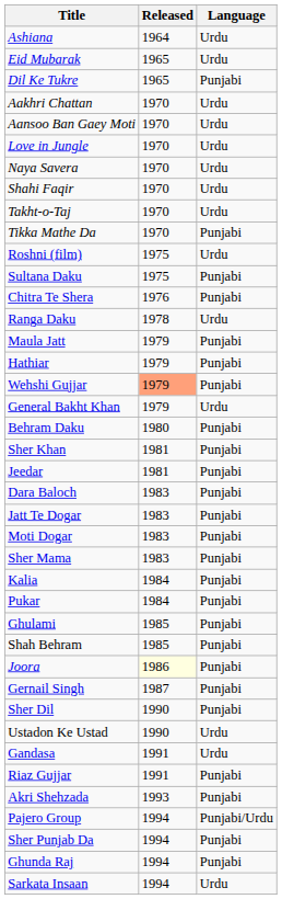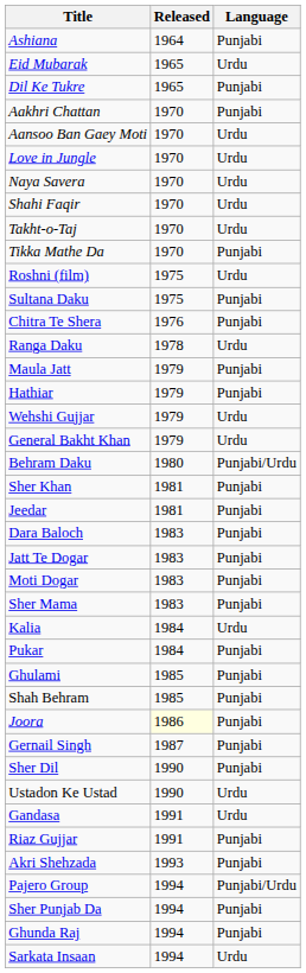 <table class="wikitable">
 <tr>
 <th>Title</th>
 <th>Released</th>
 <th>Language</th>
 </tr>
 <tr>
 <td><em><a href='#'>Ashiana</a></em></td>
 <td>1964</td>
-<td>Urdu</td>
+<td>Punjabi</td>
 </tr>
 <tr>
 <td><em><a href='#'>Eid Mubarak</a></em></td>
 <td>1965</td>
 <td>Urdu</td>
 </tr>
 <tr>
 <td><em><a href='#'>Dil Ke Tukre</a></em></td>
 <td>1965</td>
 <td>Punjabi</td>
 </tr>
 <tr>
 <td><em>Aakhri Chattan</em></td>
 <td>1970</td>
-<td>Urdu</td>
+<td>Punjabi</td>
 </tr>
 <tr>
 <td><em>Aansoo Ban Gaey Moti</em></td>
 <td>1970</td>
 <td>Urdu</td>
 </tr>
 <tr>
 <td><em><a href='#'>Love in Jungle</a></em></td>
 <td>1970</td>
 <td>Urdu</td>
 </tr>
 <tr>
 <td><em>Naya Savera</em></td>
 <td>1970</td>
 <td>Urdu</td>
 </tr>
 <tr>
 <td><em>Shahi Faqir</em></td>
 <td>1970</td>
 <td>Urdu</td>
 </tr>
 <tr>
 <td><em>Takht-o-Taj</em></td>
 <td>1970</td>
 <td>Urdu</td>
 </tr>
 <tr>
 <td><em>Tikka Mathe Da</em></td>
 <td>1970</td>
 <td>Punjabi</td>
 </tr>
 <tr>
 <td><a href='#'>Roshni (film)</a></td>
 <td>1975</td>
 <td>Urdu</td>
 </tr>
 <tr>
 <td><a href='#'>Sultana Daku</a></td>
 <td>1975</td>
 <td>Punjabi</td>
 </tr>
 <tr>
 <td><a href='#'>Chitra Te Shera</a></td>
 <td>1976</td>
 <td>Punjabi</td>
 </tr>
 <tr>
 <td><a href='#'>Ranga Daku</a></td>
 <td>1978</td>
 <td>Urdu</td>
 </tr>
 <tr>
 <td><a href='#'>Maula Jatt</a></td>
 <td>1979</td>
 <td>Punjabi</td>
 </tr>
 <tr>
 <td><a href='#'>Hathiar</a></td>
 <td>1979</td>
 <td>Punjabi</td>
 </tr>
 <tr>
 <td><a href='#'>Wehshi Gujjar</a></td>
-<td style="background: lightsalmon;">1979</td>
-<td>Punjabi</td>
+<td>1979</td>
+<td>Urdu</td>
 </tr>
 <tr>
 <td><a href='#'>General Bakht Khan</a></td>
 <td>1979</td>
 <td>Urdu</td>
 </tr>
 <tr>
 <td><a href='#'>Behram Daku</a></td>
 <td>1980</td>
-<td>Punjabi</td>
+<td>Punjabi/Urdu</td>
 </tr>
 <tr>
 <td><a href='#'>Sher Khan</a></td>
 <td>1981</td>
 <td>Punjabi</td>
 </tr>
 <tr>
 <td><a href='#'>Jeedar</a></td>
 <td>1981</td>
 <td>Punjabi</td>
 </tr>
 <tr>
 <td><a href='#'>Dara Baloch</a></td>
 <td>1983</td>
 <td>Punjabi</td>
 </tr>
 <tr>
 <td><a href='#'>Jatt Te Dogar</a></td>
 <td>1983</td>
 <td>Punjabi</td>
 </tr>
 <tr>
 <td><a href='#'>Moti Dogar</a></td>
 <td>1983</td>
 <td>Punjabi</td>
 </tr>
 <tr>
 <td><a href='#'>Sher Mama</a></td>
 <td>1983</td>
 <td>Punjabi</td>
 </tr>
 <tr>
 <td><a href='#'>Kalia</a></td>
 <td>1984</td>
-<td>Punjabi</td>
+<td>Urdu</td>
 </tr>
 <tr>
 <td><a href='#'>Pukar</a></td>
 <td>1984</td>
 <td>Punjabi</td>
 </tr>
 <tr>
 <td><a href='#'>Ghulami</a></td>
 <td>1985</td>
 <td>Punjabi</td>
 </tr>
 <tr>
 <td>Shah Behram</td>
 <td>1985</td>
 <td>Punjabi</td>
 </tr>
 <tr>
 <td><em><a href='#'>Joora</a></em></td>
 <td style="background: lightyellow;">1986</td>
 <td>Punjabi</td>
 </tr>
 <tr>
 <td><a href='#'>Gernail Singh</a></td>
 <td>1987</td>
 <td>Punjabi</td>
 </tr>
 <tr>
 <td><a href='#'>Sher Dil</a></td>
 <td>1990</td>
 <td>Punjabi</td>
 </tr>
 <tr>
 <td>Ustadon Ke Ustad</td>
 <td>1990</td>
 <td>Urdu</td>
 </tr>
 <tr>
 <td><a href='#'>Gandasa</a></td>
 <td>1991</td>
 <td>Urdu</td>
 </tr>
 <tr>
 <td><a href='#'>Riaz Gujjar</a></td>
 <td>1991</td>
 <td>Punjabi</td>
 </tr>
 <tr>
 <td><a href='#'>Akri Shehzada</a></td>
 <td>1993</td>
 <td>Punjabi</td>
 </tr>
 <tr>
 <td><a href='#'>Pajero Group</a></td>
 <td>1994</td>
 <td>Punjabi/Urdu</td>
 </tr>
 <tr>
 <td><a href='#'>Sher Punjab Da</a></td>
 <td>1994</td>
 <td>Punjabi</td>
 </tr>
 <tr>
 <td><a href='#'>Ghunda Raj</a></td>
 <td>1994</td>
 <td>Punjabi</td>
 </tr>
 <tr>
 <td><a href='#'>Sarkata Insaan</a></td>
 <td>1994</td>
 <td>Urdu</td>
 </tr>
 </table>
